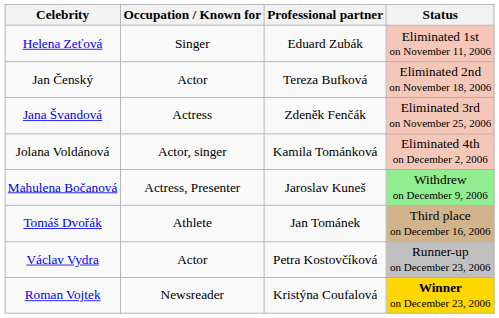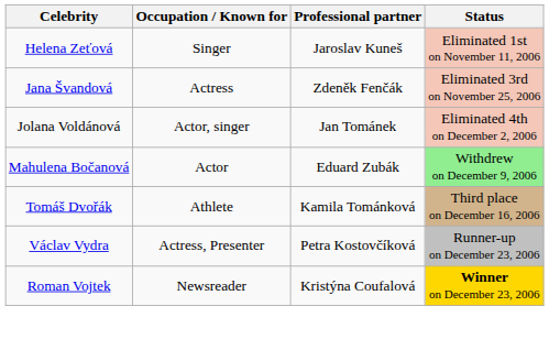 <table class="wikitable" style="margin: auto; text-align: center;">
 <tr>
 <th>Celebrity</th>
 <th>Occupation / Known for</th>
 <th>Professional partner</th>
 <th>Status</th>
 </tr>
 <tr>
 <td><a href='#'>Helena Zeťová</a></td>
 <td>Singer</td>
-<td>Eduard Zubák</td>
+<td>Jaroslav Kuneš</td>
 <td bgcolor="#F4C7B8">Eliminated 1st<br><small>on November 11, 2006</small></td>
-</tr>
-<tr>
-<td>Jan Čenský</td>
-<td>Actor</td>
-<td>Tereza Bufková</td>
-<td bgcolor="#F4C7B8">Eliminated 2nd<br><small>on November 18, 2006</small></td>
 </tr>
 <tr>
 <td><a href='#'>Jana Švandová</a></td>
 <td>Actress</td>
 <td>Zdeněk Fenčák</td>
 <td bgcolor="#F4C7B8">Eliminated 3rd<br><small>on November 25, 2006</small></td>
 </tr>
 <tr>
 <td>Jolana Voldánová</td>
 <td>Actor, singer</td>
-<td>Kamila Tománková</td>
+<td>Jan Tománek</td>
 <td bgcolor="#F4C7B8">Eliminated 4th<br><small>on December 2, 2006</small></td>
 </tr>
 <tr>
 <td><a href='#'>Mahulena Bočanová</a></td>
-<td>Actress, Presenter</td>
-<td>Jaroslav Kuneš</td>
+<td>Actor</td>
+<td>Eduard Zubák</td>
 <td bgcolor="lightgreen">Withdrew<br><small>on December 9, 2006</small></td>
 </tr>
 <tr>
 <td><a href='#'>Tomáš Dvořák</a></td>
 <td>Athlete</td>
-<td>Jan Tománek</td>
+<td>Kamila Tománková</td>
 <td bgcolor="tan">Third place<br><small>on December 16, 2006</small></td>
 </tr>
 <tr>
 <td><a href='#'>Václav Vydra</a></td>
-<td>Actor</td>
+<td>Actress, Presenter</td>
 <td>Petra Kostovčíková</td>
 <td bgcolor="silver">Runner-up<br><small>on December 23, 2006</small></td>
 </tr>
 <tr>
 <td><a href='#'>Roman Vojtek</a></td>
 <td>Newsreader</td>
 <td>Kristýna Coufalová</td>
 <td bgcolor="gold"><strong>Winner</strong><br><small> on December 23, 2006 </small></td>
 </tr>
 </table>
